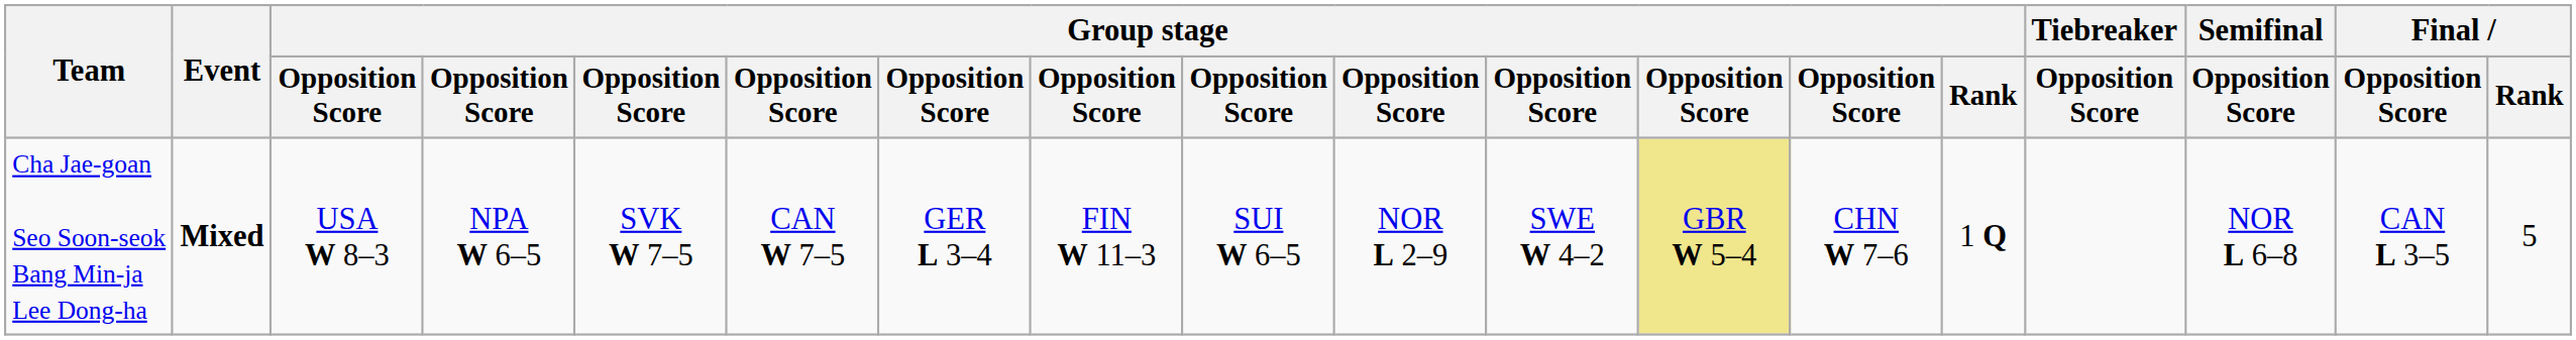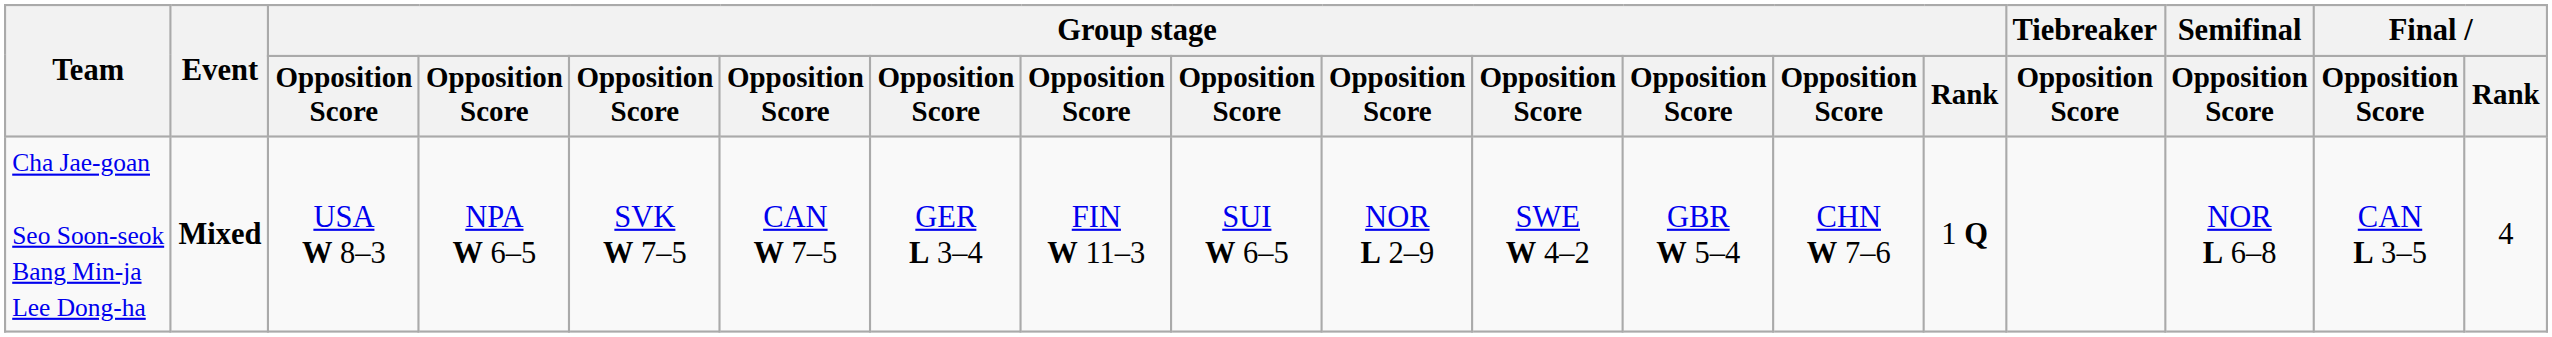 <table class=wikitable style="font-size:90%">
 <tr>
 <th rowspan=2>Team</th>
 <th rowspan=2>Event</th>
 <th colspan=12>Group stage</th>
 <th>Tiebreaker</th>
 <th>Semifinal</th>
 <th colspan=2>Final / </th>
 </tr>
 <tr style="font-size:95%">
 <th>Opposition<br>Score</th>
 <th>Opposition<br>Score</th>
 <th>Opposition<br>Score</th>
 <th>Opposition<br>Score</th>
 <th>Opposition<br>Score</th>
 <th>Opposition<br>Score</th>
 <th>Opposition<br>Score</th>
 <th>Opposition<br>Score</th>
 <th>Opposition<br>Score</th>
 <th>Opposition<br>Score</th>
 <th>Opposition<br>Score</th>
 <th>Rank</th>
 <th>Opposition<br>Score</th>
 <th>Opposition<br>Score</th>
 <th>Opposition<br>Score</th>
 <th>Rank</th>
 </tr>
 <tr align="center">
 <td align="left"><small><a href='#'>Cha Jae-goan</a><br><br><a href='#'>Seo Soon-seok</a><br><a href='#'>Bang Min-ja</a><br><a href='#'>Lee Dong-ha</a></small></td>
 <td><strong>Mixed</strong></td>
 <td> <a href='#'>USA</a><br> <strong>W</strong> 8–3</td>
 <td> <a href='#'>NPA</a><br> <strong>W</strong> 6–5</td>
 <td> <a href='#'>SVK</a><br> <strong>W</strong> 7–5</td>
 <td> <a href='#'>CAN</a><br> <strong>W</strong> 7–5</td>
 <td> <a href='#'>GER</a><br> <strong>L</strong> 3–4</td>
 <td> <a href='#'>FIN</a><br> <strong>W</strong> 11–3</td>
 <td> <a href='#'>SUI</a><br> <strong>W</strong> 6–5</td>
 <td> <a href='#'>NOR</a><br> <strong>L</strong> 2–9</td>
 <td> <a href='#'>SWE</a><br> <strong>W</strong> 4–2</td>
-<td style="background: khaki;"> <a href='#'>GBR</a><br> <strong>W</strong> 5–4</td>
+<td> <a href='#'>GBR</a><br> <strong>W</strong> 5–4</td>
 <td> <a href='#'>CHN</a><br> <strong>W</strong> 7–6</td>
 <td>1 <strong>Q</strong></td>
 <td></td>
 <td> <a href='#'>NOR</a><br> <strong>L</strong> 6–8</td>
 <td> <a href='#'>CAN</a><br> <strong>L</strong> 3–5</td>
-<td>5</td>
+<td>4</td>
 </tr>
 </table>
